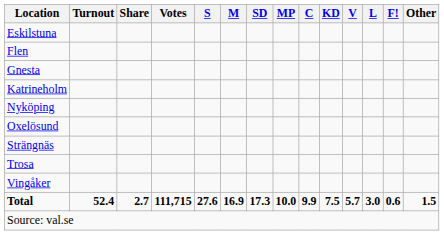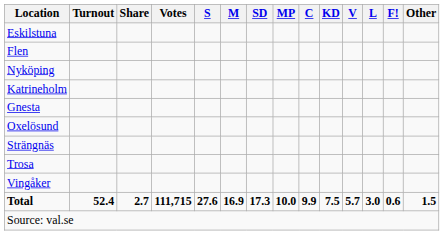 <table class="wikitable sortable" style=text-align:right>
 <tr>
 <th>Location</th>
 <th>Turnout</th>
 <th>Share</th>
 <th>Votes</th>
 <th><a href='#'>S</a></th>
 <th><a href='#'>M</a></th>
 <th><a href='#'>SD</a></th>
 <th><a href='#'>MP</a></th>
 <th><a href='#'>C</a></th>
 <th><a href='#'>KD</a></th>
 <th><a href='#'>V</a></th>
 <th><a href='#'>L</a></th>
 <th><a href='#'>F!</a></th>
 <th>Other</th>
 </tr>
 <tr>
 <td align=left><a href='#'>Eskilstuna</a></td>
 <td></td>
 <td></td>
 <td></td>
 <td></td>
 <td></td>
 <td></td>
 <td></td>
 <td></td>
 <td></td>
 <td></td>
 <td></td>
 <td></td>
 <td></td>
 </tr>
 <tr>
 <td align=left><a href='#'>Flen</a></td>
 <td></td>
 <td></td>
 <td></td>
 <td></td>
 <td></td>
 <td></td>
 <td></td>
 <td></td>
 <td></td>
 <td></td>
 <td></td>
 <td></td>
 <td></td>
 </tr>
 <tr>
-<td align=left><a href='#'>Gnesta</a></td>
+<td align=left><a href='#'>Nyköping</a></td>
 <td></td>
 <td></td>
 <td></td>
 <td></td>
 <td></td>
 <td></td>
 <td></td>
 <td></td>
 <td></td>
 <td></td>
 <td></td>
 <td></td>
 <td></td>
 </tr>
 <tr>
 <td align=left><a href='#'>Katrineholm</a></td>
 <td></td>
 <td></td>
 <td></td>
 <td></td>
 <td></td>
 <td></td>
 <td></td>
 <td></td>
 <td></td>
 <td></td>
 <td></td>
 <td></td>
 <td></td>
 </tr>
 <tr>
-<td align=left><a href='#'>Nyköping</a></td>
+<td align=left><a href='#'>Gnesta</a></td>
 <td></td>
 <td></td>
 <td></td>
 <td></td>
 <td></td>
 <td></td>
 <td></td>
 <td></td>
 <td></td>
 <td></td>
 <td></td>
 <td></td>
 <td></td>
 </tr>
 <tr>
 <td align=left><a href='#'>Oxelösund</a></td>
 <td></td>
 <td></td>
 <td></td>
 <td></td>
 <td></td>
 <td></td>
 <td></td>
 <td></td>
 <td></td>
 <td></td>
 <td></td>
 <td></td>
 <td></td>
 </tr>
 <tr>
 <td align=left><a href='#'>Strängnäs</a></td>
 <td></td>
 <td></td>
 <td></td>
 <td></td>
 <td></td>
 <td></td>
 <td></td>
 <td></td>
 <td></td>
 <td></td>
 <td></td>
 <td></td>
 <td></td>
 </tr>
 <tr>
 <td align=left><a href='#'>Trosa</a></td>
 <td></td>
 <td></td>
 <td></td>
 <td></td>
 <td></td>
 <td></td>
 <td></td>
 <td></td>
 <td></td>
 <td></td>
 <td></td>
 <td></td>
 <td></td>
 </tr>
 <tr>
 <td align=left><a href='#'>Vingåker</a></td>
 <td></td>
 <td></td>
 <td></td>
 <td></td>
 <td></td>
 <td></td>
 <td></td>
 <td></td>
 <td></td>
 <td></td>
 <td></td>
 <td></td>
 <td></td>
 </tr>
 <tr>
 <td align=left><strong>Total</strong></td>
 <td><strong>52.4</strong></td>
 <td><strong>2.7</strong></td>
 <td><strong>111,715</strong></td>
 <td><strong>27.6</strong></td>
 <td><strong>16.9</strong></td>
 <td><strong>17.3</strong></td>
 <td><strong>10.0</strong></td>
 <td><strong>9.9</strong></td>
 <td><strong>7.5</strong></td>
 <td><strong>5.7</strong></td>
 <td><strong>3.0</strong></td>
 <td><strong>0.6</strong></td>
 <td><strong>1.5</strong></td>
 </tr>
 <tr>
 <td align=left colspan=14>Source: val.se </td>
 </tr>
 </table>
